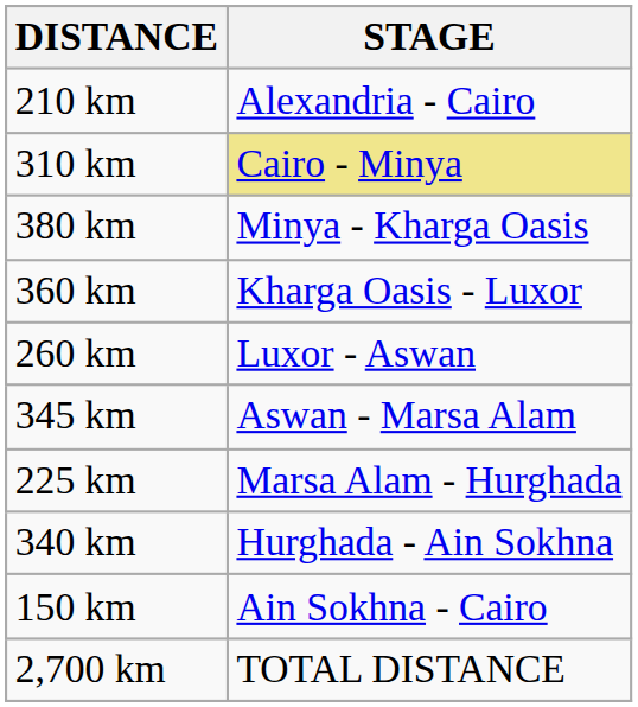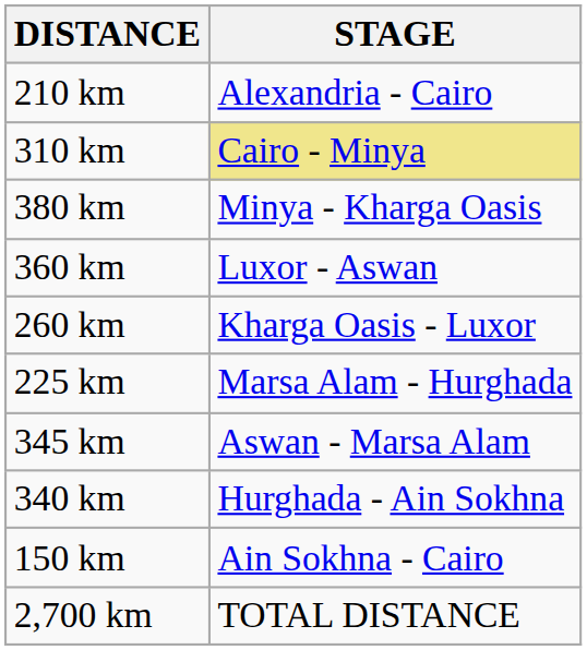 <table class="wikitable">
 <tr>
 <th>DISTANCE</th>
 <th>STAGE</th>
 </tr>
 <tr>
 <td>210 km</td>
 <td><a href='#'>Alexandria</a> - <a href='#'>Cairo</a></td>
 </tr>
 <tr>
 <td>310 km</td>
 <td style="background: khaki;"><a href='#'>Cairo</a> - <a href='#'>Minya</a></td>
 </tr>
 <tr>
 <td>380 km</td>
 <td><a href='#'>Minya</a> - <a href='#'>Kharga Oasis</a></td>
 </tr>
 <tr>
 <td>360 km</td>
+<td><a href='#'>Luxor</a> - <a href='#'>Aswan</a></td>
+</tr>
+<tr>
+<td>260 km</td>
 <td><a href='#'>Kharga Oasis</a> - <a href='#'>Luxor</a></td>
 </tr>
 <tr>
-<td>260 km</td>
-<td><a href='#'>Luxor</a> - <a href='#'>Aswan</a></td>
+<td>225 km</td>
+<td><a href='#'>Marsa Alam</a> - <a href='#'>Hurghada</a></td>
 </tr>
 <tr>
 <td>345 km</td>
 <td><a href='#'>Aswan</a> - <a href='#'>Marsa Alam</a></td>
-</tr>
-<tr>
-<td>225 km</td>
-<td><a href='#'>Marsa Alam</a> - <a href='#'>Hurghada</a></td>
 </tr>
 <tr>
 <td>340 km</td>
 <td><a href='#'>Hurghada</a> - <a href='#'>Ain Sokhna</a></td>
 </tr>
 <tr>
 <td>150 km</td>
 <td><a href='#'>Ain Sokhna</a> - <a href='#'>Cairo</a></td>
 </tr>
 <tr>
 <td>2,700 km</td>
 <td>TOTAL DISTANCE</td>
 </tr>
 </table>
